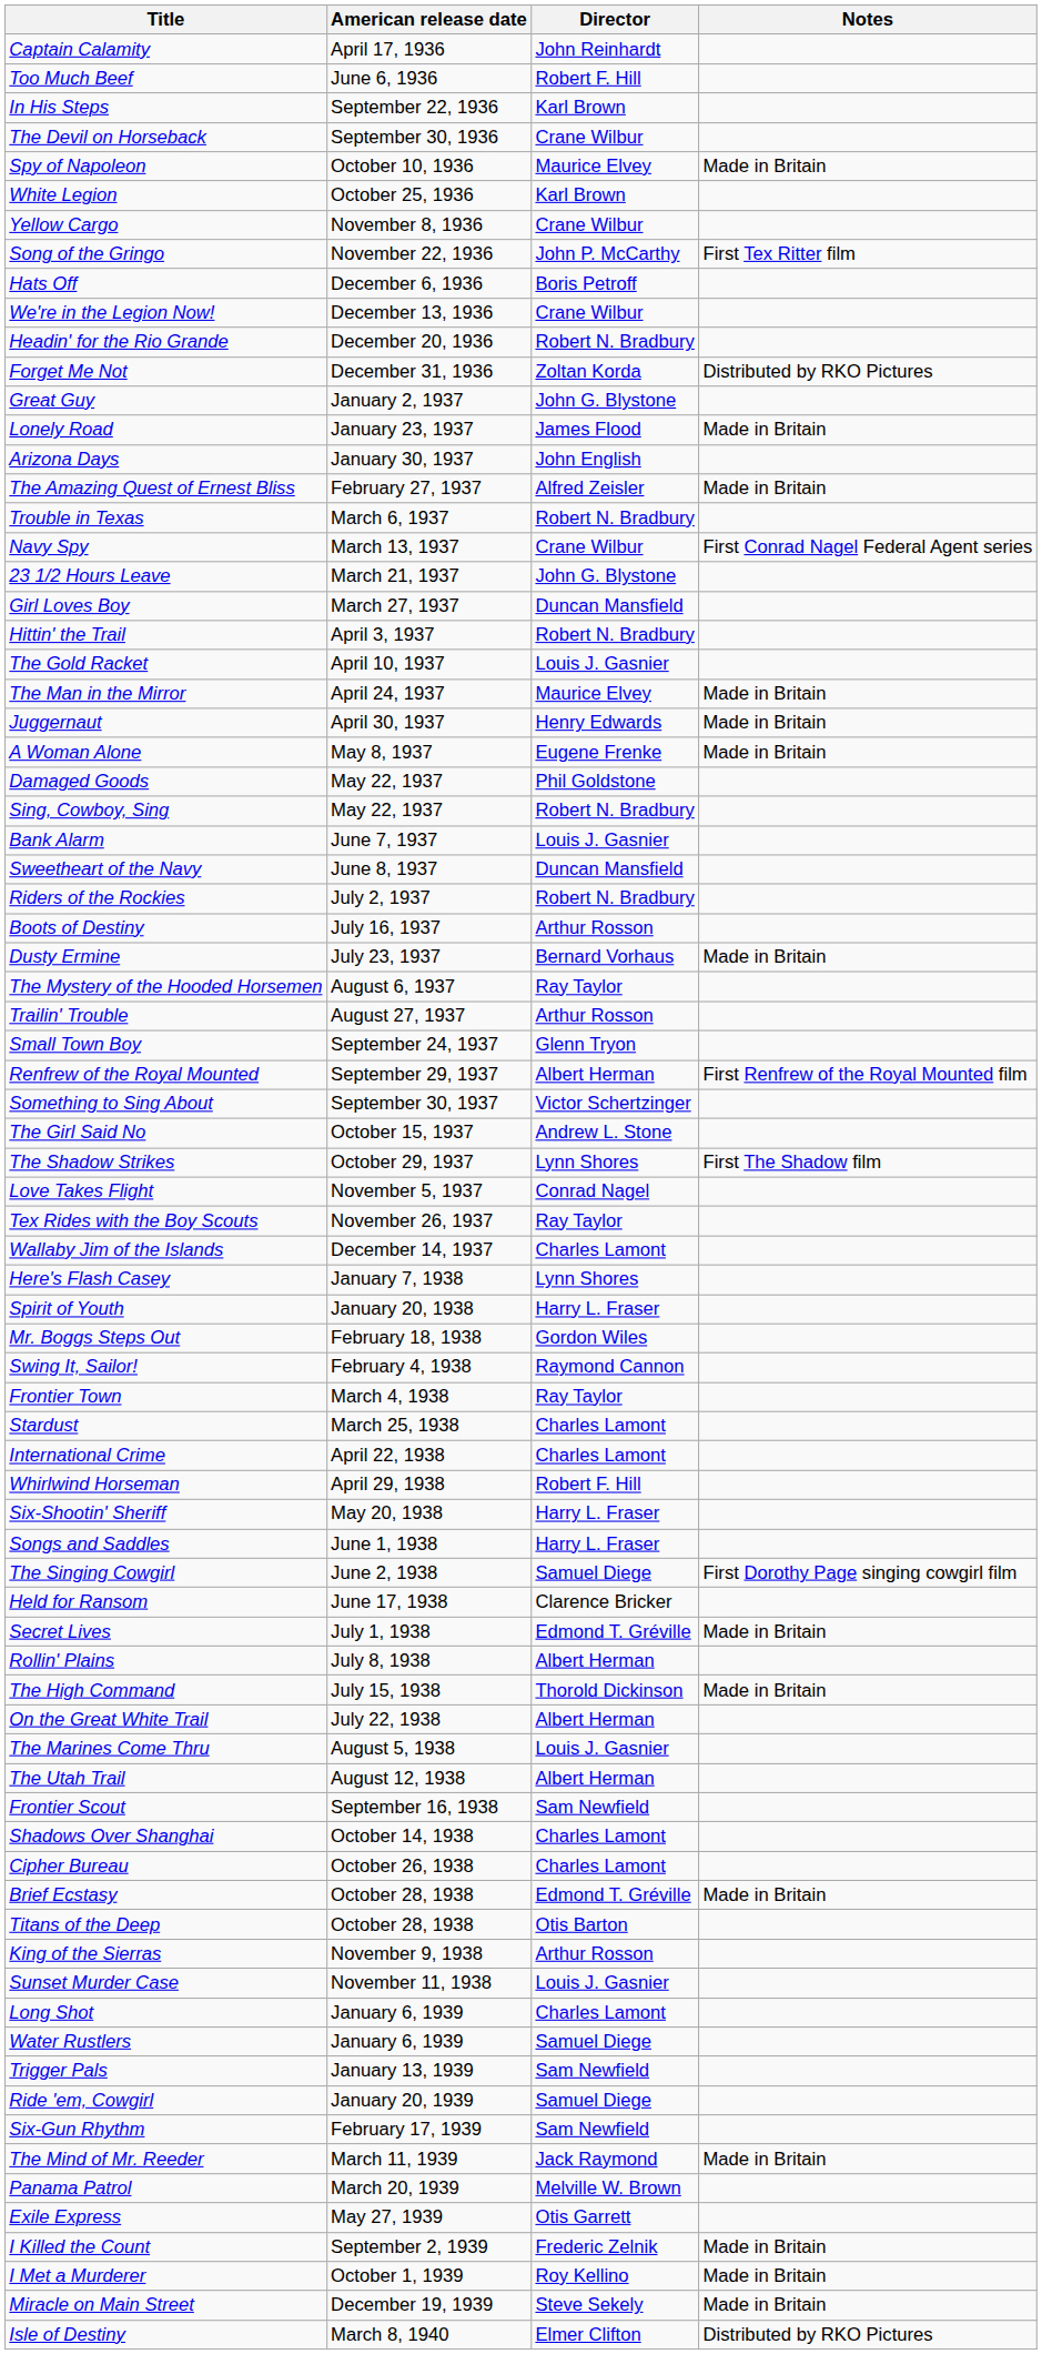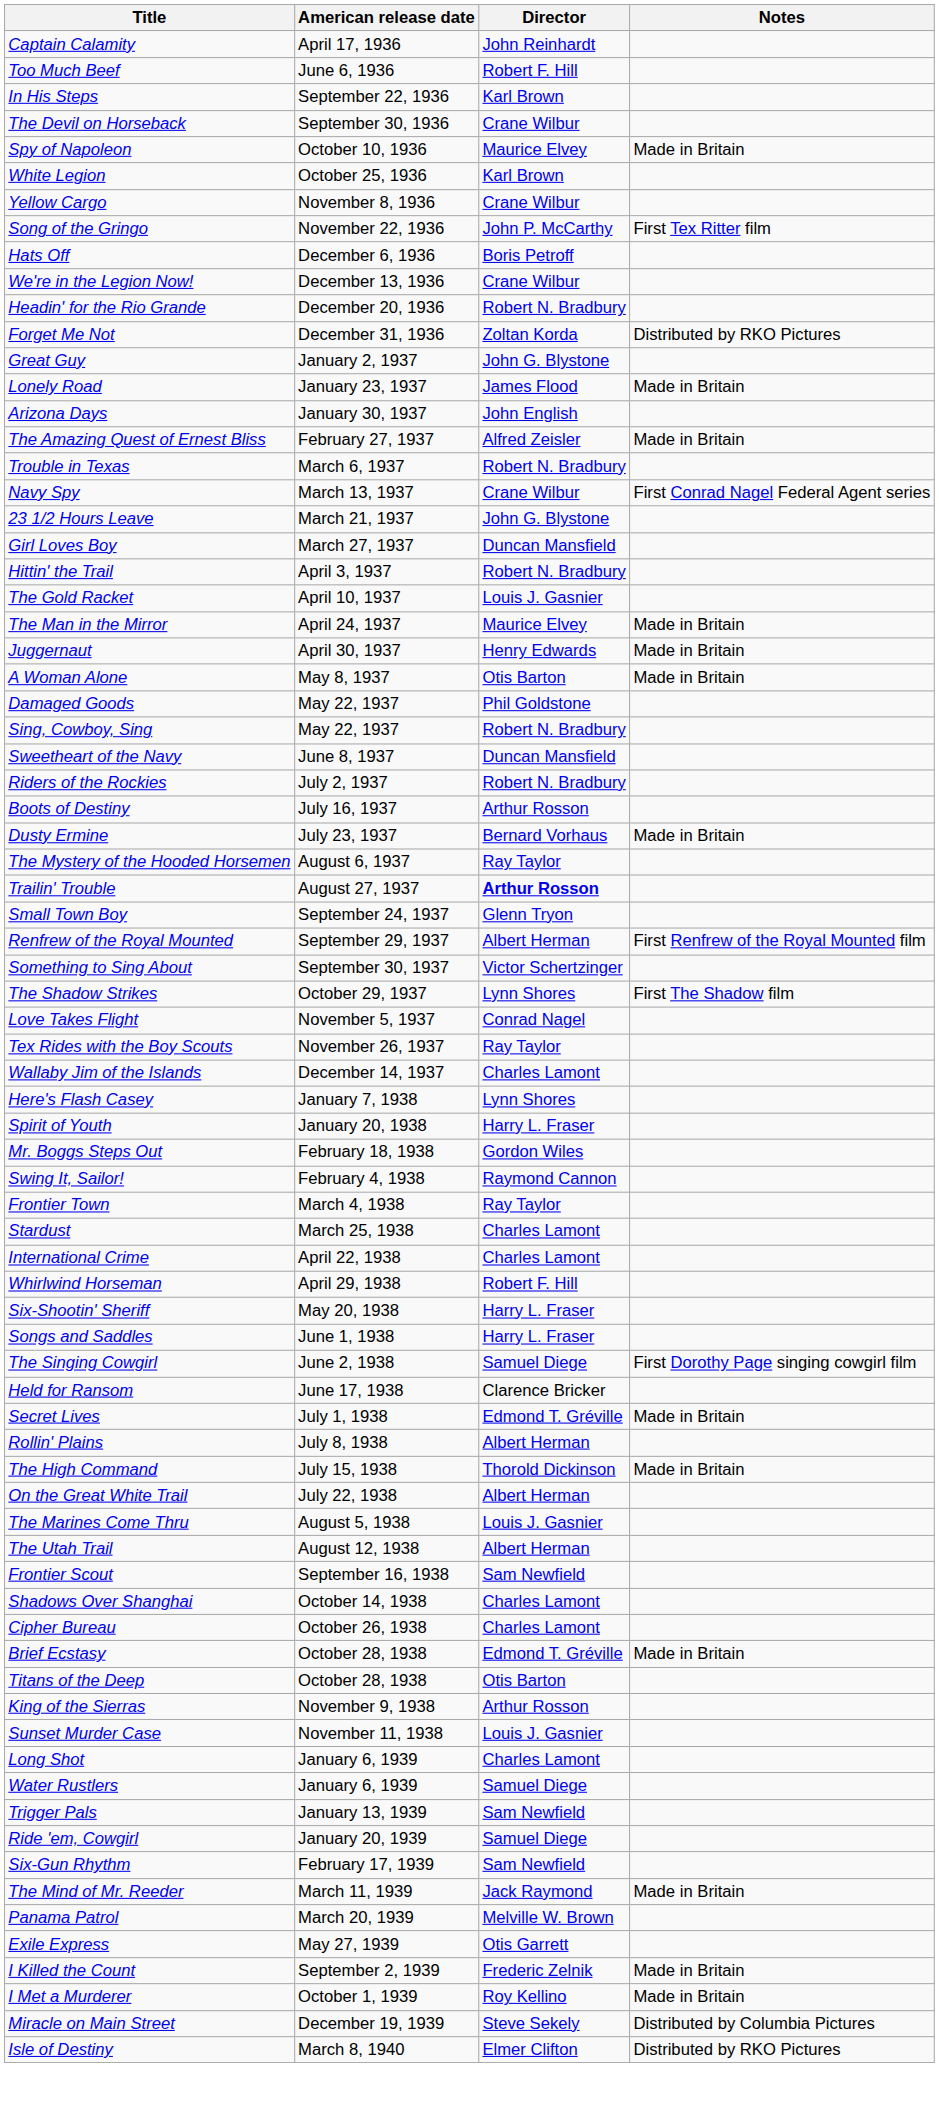 <table class="wikitable sortable">
 <tr>
 <th>Title</th>
 <th>American release date</th>
 <th>Director</th>
 <th>Notes</th>
 </tr>
 <tr>
 <td><em><a href='#'>Captain Calamity</a></em></td>
 <td>April 17, 1936</td>
 <td><a href='#'>John Reinhardt</a></td>
 <td></td>
 </tr>
 <tr>
 <td><em><a href='#'>Too Much Beef</a></em></td>
 <td>June 6, 1936</td>
 <td><a href='#'>Robert F. Hill</a></td>
 <td></td>
 </tr>
 <tr>
 <td><em><a href='#'>In His Steps</a></em></td>
 <td>September 22, 1936</td>
 <td><a href='#'>Karl Brown</a></td>
 <td></td>
 </tr>
 <tr>
 <td><em><a href='#'>The Devil on Horseback</a></em></td>
 <td>September 30, 1936</td>
 <td><a href='#'>Crane Wilbur</a></td>
 <td></td>
 </tr>
 <tr>
 <td><em><a href='#'>Spy of Napoleon</a></em></td>
 <td>October 10, 1936</td>
 <td><a href='#'>Maurice Elvey</a></td>
 <td>Made in Britain</td>
 </tr>
 <tr>
 <td><em><a href='#'>White Legion</a></em></td>
 <td>October 25, 1936</td>
 <td><a href='#'>Karl Brown</a></td>
 <td></td>
 </tr>
 <tr>
 <td><em><a href='#'>Yellow Cargo</a></em></td>
 <td>November 8, 1936</td>
 <td><a href='#'>Crane Wilbur</a></td>
 <td></td>
 </tr>
 <tr>
 <td><em><a href='#'>Song of the Gringo</a></em></td>
 <td>November 22, 1936</td>
 <td><a href='#'>John P. McCarthy</a></td>
 <td>First <a href='#'>Tex Ritter</a> film</td>
 </tr>
 <tr>
 <td><em><a href='#'>Hats Off</a></em></td>
 <td>December 6, 1936</td>
 <td><a href='#'>Boris Petroff</a></td>
 <td></td>
 </tr>
 <tr>
 <td><em><a href='#'>We're in the Legion Now!</a></em></td>
 <td>December 13, 1936</td>
 <td><a href='#'>Crane Wilbur</a></td>
 <td></td>
 </tr>
 <tr>
 <td><em><a href='#'>Headin' for the Rio Grande</a></em></td>
 <td>December 20, 1936</td>
 <td><a href='#'>Robert N. Bradbury</a></td>
 <td></td>
 </tr>
 <tr>
 <td><em><a href='#'>Forget Me Not</a></em></td>
 <td>December 31, 1936</td>
 <td><a href='#'>Zoltan Korda</a></td>
 <td>Distributed by RKO Pictures</td>
 </tr>
 <tr>
 <td><em><a href='#'>Great Guy</a></em></td>
 <td>January 2, 1937</td>
 <td><a href='#'>John G. Blystone</a></td>
 <td></td>
 </tr>
 <tr>
 <td><em><a href='#'>Lonely Road</a></em></td>
 <td>January 23, 1937</td>
 <td><a href='#'>James Flood</a></td>
 <td>Made in Britain</td>
 </tr>
 <tr>
 <td><em><a href='#'>Arizona Days</a></em></td>
 <td>January 30, 1937</td>
 <td><a href='#'>John English</a></td>
 <td></td>
 </tr>
 <tr>
 <td><em><a href='#'>The Amazing Quest of Ernest Bliss</a></em></td>
 <td>February 27, 1937</td>
 <td><a href='#'>Alfred Zeisler</a></td>
 <td>Made in Britain</td>
 </tr>
 <tr>
 <td><em><a href='#'>Trouble in Texas</a></em></td>
 <td>March 6, 1937</td>
 <td><a href='#'>Robert N. Bradbury</a></td>
 <td></td>
 </tr>
 <tr>
 <td><em><a href='#'>Navy Spy</a></em></td>
 <td>March 13, 1937</td>
 <td><a href='#'>Crane Wilbur</a></td>
 <td>First <a href='#'>Conrad Nagel</a> Federal Agent series</td>
 </tr>
 <tr>
 <td><em><a href='#'>23 1/2 Hours Leave</a></em></td>
 <td>March 21, 1937</td>
 <td><a href='#'>John G. Blystone</a></td>
 <td></td>
 </tr>
 <tr>
 <td><em><a href='#'>Girl Loves Boy</a></em></td>
 <td>March 27, 1937</td>
 <td><a href='#'>Duncan Mansfield</a></td>
 <td></td>
 </tr>
 <tr>
 <td><em><a href='#'>Hittin' the Trail</a></em></td>
 <td>April 3, 1937</td>
 <td><a href='#'>Robert N. Bradbury</a></td>
 <td></td>
 </tr>
 <tr>
 <td><em><a href='#'>The Gold Racket</a></em></td>
 <td>April 10, 1937</td>
 <td><a href='#'>Louis J. Gasnier</a></td>
 <td></td>
 </tr>
 <tr>
 <td><em><a href='#'>The Man in the Mirror</a></em></td>
 <td>April 24, 1937</td>
 <td><a href='#'>Maurice Elvey</a></td>
 <td>Made in Britain</td>
 </tr>
 <tr>
 <td><em><a href='#'>Juggernaut</a></em></td>
 <td>April 30, 1937</td>
 <td><a href='#'>Henry Edwards</a></td>
 <td>Made in Britain</td>
 </tr>
 <tr>
 <td><em><a href='#'>A Woman Alone</a></em></td>
 <td>May 8, 1937</td>
-<td><a href='#'>Eugene Frenke</a></td>
+<td><a href='#'>Otis Barton</a></td>
 <td>Made in Britain</td>
 </tr>
 <tr>
 <td><em><a href='#'>Damaged Goods</a></em></td>
 <td>May 22, 1937</td>
 <td><a href='#'>Phil Goldstone</a></td>
 <td></td>
 </tr>
 <tr>
 <td><em><a href='#'>Sing, Cowboy, Sing</a></em></td>
 <td>May 22, 1937</td>
 <td><a href='#'>Robert N. Bradbury</a></td>
-<td></td>
-</tr>
-<tr>
-<td><em><a href='#'>Bank Alarm</a></em></td>
-<td>June 7, 1937</td>
-<td><a href='#'>Louis J. Gasnier</a></td>
 <td></td>
 </tr>
 <tr>
 <td><em><a href='#'>Sweetheart of the Navy</a></em></td>
 <td>June 8, 1937</td>
 <td><a href='#'>Duncan Mansfield</a></td>
 <td></td>
 </tr>
 <tr>
 <td><em><a href='#'>Riders of the Rockies</a></em></td>
 <td>July 2, 1937</td>
 <td><a href='#'>Robert N. Bradbury</a></td>
 <td></td>
 </tr>
 <tr>
 <td><em><a href='#'>Boots of Destiny</a></em></td>
 <td>July 16, 1937</td>
 <td><a href='#'>Arthur Rosson</a></td>
 <td></td>
 </tr>
 <tr>
 <td><em><a href='#'>Dusty Ermine</a></em></td>
 <td>July 23, 1937</td>
 <td><a href='#'>Bernard Vorhaus</a></td>
 <td>Made in Britain</td>
 </tr>
 <tr>
 <td><em><a href='#'>The Mystery of the Hooded Horsemen</a></em></td>
 <td>August 6, 1937</td>
 <td><a href='#'>Ray Taylor</a></td>
 <td></td>
 </tr>
 <tr>
 <td><em><a href='#'>Trailin' Trouble</a></em></td>
 <td>August 27, 1937</td>
-<td><a href='#'>Arthur Rosson</a></td>
+<td><strong><a href='#'>Arthur Rosson</a></strong></td>
 <td></td>
 </tr>
 <tr>
 <td><em><a href='#'>Small Town Boy</a></em></td>
 <td>September 24, 1937</td>
 <td><a href='#'>Glenn Tryon</a></td>
 <td></td>
 </tr>
 <tr>
 <td><em><a href='#'>Renfrew of the Royal Mounted</a></em></td>
 <td>September 29, 1937</td>
 <td><a href='#'>Albert Herman</a></td>
 <td>First <a href='#'>Renfrew of the Royal Mounted</a> film</td>
 </tr>
 <tr>
 <td><em><a href='#'>Something to Sing About</a></em></td>
 <td>September 30, 1937</td>
 <td><a href='#'>Victor Schertzinger</a></td>
-<td></td>
-</tr>
-<tr>
-<td><em><a href='#'>The Girl Said No</a></em></td>
-<td>October 15, 1937</td>
-<td><a href='#'>Andrew L. Stone</a></td>
 <td></td>
 </tr>
 <tr>
 <td><em><a href='#'>The Shadow Strikes</a></em></td>
 <td>October 29, 1937</td>
 <td><a href='#'>Lynn Shores</a></td>
 <td>First <a href='#'>The Shadow</a> film</td>
 </tr>
 <tr>
 <td><em><a href='#'>Love Takes Flight</a></em></td>
 <td>November 5, 1937</td>
 <td><a href='#'>Conrad Nagel</a></td>
 <td></td>
 </tr>
 <tr>
 <td><em><a href='#'>Tex Rides with the Boy Scouts</a></em></td>
 <td>November 26, 1937</td>
 <td><a href='#'>Ray Taylor</a></td>
 <td></td>
 </tr>
 <tr>
 <td><em><a href='#'>Wallaby Jim of the Islands</a></em></td>
 <td>December 14, 1937</td>
 <td><a href='#'>Charles Lamont</a></td>
 <td></td>
 </tr>
 <tr>
 <td><em><a href='#'>Here's Flash Casey</a></em></td>
 <td>January 7, 1938</td>
 <td><a href='#'>Lynn Shores</a></td>
 <td></td>
 </tr>
 <tr>
 <td><em><a href='#'>Spirit of Youth</a></em></td>
 <td>January 20, 1938</td>
 <td><a href='#'>Harry L. Fraser</a></td>
 <td></td>
 </tr>
 <tr>
 <td><em><a href='#'>Mr. Boggs Steps Out</a></em></td>
 <td>February 18, 1938</td>
 <td><a href='#'>Gordon Wiles</a></td>
 <td></td>
 </tr>
 <tr>
 <td><em><a href='#'>Swing It, Sailor!</a></em></td>
 <td>February 4, 1938</td>
 <td><a href='#'>Raymond Cannon</a></td>
 <td></td>
 </tr>
 <tr>
 <td><em><a href='#'>Frontier Town</a></em></td>
 <td>March 4, 1938</td>
 <td><a href='#'>Ray Taylor</a></td>
 <td></td>
 </tr>
 <tr>
 <td><em><a href='#'>Stardust</a></em></td>
 <td>March 25, 1938</td>
 <td><a href='#'>Charles Lamont</a></td>
 <td></td>
 </tr>
 <tr>
 <td><em><a href='#'>International Crime</a></em></td>
 <td>April 22, 1938</td>
 <td><a href='#'>Charles Lamont</a></td>
 <td></td>
 </tr>
 <tr>
 <td><em><a href='#'>Whirlwind Horseman</a></em></td>
 <td>April 29, 1938</td>
 <td><a href='#'>Robert F. Hill </a></td>
 <td></td>
 </tr>
 <tr>
 <td><em><a href='#'>Six-Shootin' Sheriff</a></em></td>
 <td>May 20, 1938</td>
 <td><a href='#'>Harry L. Fraser</a></td>
 <td></td>
 </tr>
 <tr>
 <td><em><a href='#'>Songs and Saddles</a></em></td>
 <td>June 1, 1938</td>
 <td><a href='#'>Harry L. Fraser</a></td>
 <td></td>
 </tr>
 <tr>
 <td><em><a href='#'>The Singing Cowgirl</a></em></td>
 <td>June 2, 1938</td>
 <td><a href='#'>Samuel Diege</a></td>
 <td>First <a href='#'>Dorothy Page</a> singing cowgirl film</td>
 </tr>
 <tr>
 <td><em><a href='#'>Held for Ransom</a></em></td>
 <td>June 17, 1938</td>
 <td>Clarence Bricker</td>
 <td></td>
 </tr>
 <tr>
 <td><em><a href='#'>Secret Lives</a></em></td>
 <td>July 1, 1938</td>
 <td><a href='#'>Edmond T. Gréville</a></td>
 <td>Made in Britain</td>
 </tr>
 <tr>
 <td><em><a href='#'>Rollin' Plains</a></em></td>
 <td>July 8, 1938</td>
 <td><a href='#'>Albert Herman</a></td>
 <td></td>
 </tr>
 <tr>
 <td><em><a href='#'>The High Command</a></em></td>
 <td>July 15, 1938</td>
 <td><a href='#'>Thorold Dickinson</a></td>
 <td>Made in Britain</td>
 </tr>
 <tr>
 <td><em><a href='#'>On the Great White Trail</a></em></td>
 <td>July 22, 1938</td>
 <td><a href='#'>Albert Herman</a></td>
 <td></td>
 </tr>
 <tr>
 <td><em><a href='#'>The Marines Come Thru</a></em></td>
 <td>August 5, 1938</td>
 <td><a href='#'>Louis J. Gasnier</a></td>
 <td></td>
 </tr>
 <tr>
 <td><em><a href='#'>The Utah Trail</a></em></td>
 <td>August 12, 1938</td>
 <td><a href='#'>Albert Herman</a></td>
 <td></td>
 </tr>
 <tr>
 <td><em><a href='#'>Frontier Scout</a></em></td>
 <td>September 16, 1938</td>
 <td><a href='#'>Sam Newfield</a></td>
 <td></td>
 </tr>
 <tr>
 <td><em><a href='#'>Shadows Over Shanghai </a></em></td>
 <td>October 14, 1938</td>
 <td><a href='#'>Charles Lamont</a></td>
 <td></td>
 </tr>
 <tr>
 <td><em><a href='#'>Cipher Bureau</a></em></td>
 <td>October 26, 1938</td>
 <td><a href='#'>Charles Lamont</a></td>
 <td></td>
 </tr>
 <tr>
 <td><em><a href='#'>Brief Ecstasy</a></em></td>
 <td>October 28, 1938</td>
 <td><a href='#'>Edmond T. Gréville</a></td>
 <td>Made in Britain</td>
 </tr>
 <tr>
 <td><em><a href='#'>Titans of the Deep</a></em></td>
 <td>October 28, 1938</td>
 <td><a href='#'>Otis Barton</a></td>
 <td></td>
 </tr>
 <tr>
 <td><em><a href='#'>King of the Sierras</a></em></td>
 <td>November 9, 1938</td>
 <td><a href='#'>Arthur Rosson</a></td>
 <td></td>
 </tr>
 <tr>
 <td><em><a href='#'>Sunset Murder Case</a></em></td>
 <td>November 11, 1938</td>
 <td><a href='#'>Louis J. Gasnier</a></td>
 <td></td>
 </tr>
 <tr>
 <td><em><a href='#'>Long Shot</a></em></td>
 <td>January 6, 1939</td>
 <td><a href='#'>Charles Lamont</a></td>
 <td></td>
 </tr>
 <tr>
 <td><em><a href='#'>Water Rustlers </a></em></td>
 <td>January 6, 1939</td>
 <td><a href='#'>Samuel Diege</a></td>
 <td></td>
 </tr>
 <tr>
 <td><em><a href='#'>Trigger Pals</a></em></td>
 <td>January 13, 1939</td>
 <td><a href='#'>Sam Newfield</a></td>
 <td></td>
 </tr>
 <tr>
 <td><em><a href='#'>Ride 'em, Cowgirl</a></em></td>
 <td>January 20, 1939</td>
 <td><a href='#'>Samuel Diege</a></td>
 <td></td>
 </tr>
 <tr>
 <td><em><a href='#'>Six-Gun Rhythm </a></em></td>
 <td>February 17, 1939</td>
 <td><a href='#'>Sam Newfield</a></td>
 <td></td>
 </tr>
 <tr>
 <td><em><a href='#'>The Mind of Mr. Reeder</a></em></td>
 <td>March 11, 1939</td>
 <td><a href='#'>Jack Raymond</a></td>
 <td>Made in Britain</td>
 </tr>
 <tr>
 <td><em><a href='#'>Panama Patrol</a></em></td>
 <td>March 20, 1939</td>
 <td><a href='#'>Melville W. Brown</a></td>
 <td></td>
 </tr>
 <tr>
 <td><em><a href='#'>Exile Express</a></em></td>
 <td>May 27, 1939</td>
 <td><a href='#'>Otis Garrett</a></td>
 <td></td>
 </tr>
 <tr>
 <td><em><a href='#'>I Killed the Count</a></em></td>
 <td>September 2, 1939</td>
 <td><a href='#'>Frederic Zelnik</a></td>
 <td>Made in Britain</td>
 </tr>
 <tr>
 <td><em><a href='#'>I Met a Murderer</a></em></td>
 <td>October 1, 1939</td>
 <td><a href='#'>Roy Kellino</a></td>
 <td>Made in Britain</td>
 </tr>
 <tr>
 <td><em><a href='#'>Miracle on Main Street</a></em></td>
 <td>December 19, 1939</td>
 <td><a href='#'>Steve Sekely</a></td>
-<td>Made in Britain</td>
+<td>Distributed by Columbia Pictures</td>
 </tr>
 <tr>
 <td><em><a href='#'>Isle of Destiny</a></em></td>
 <td>March 8, 1940</td>
 <td><a href='#'>Elmer Clifton</a></td>
 <td>Distributed by RKO Pictures</td>
 </tr>
 <tr>
 </tr>
 </table>
